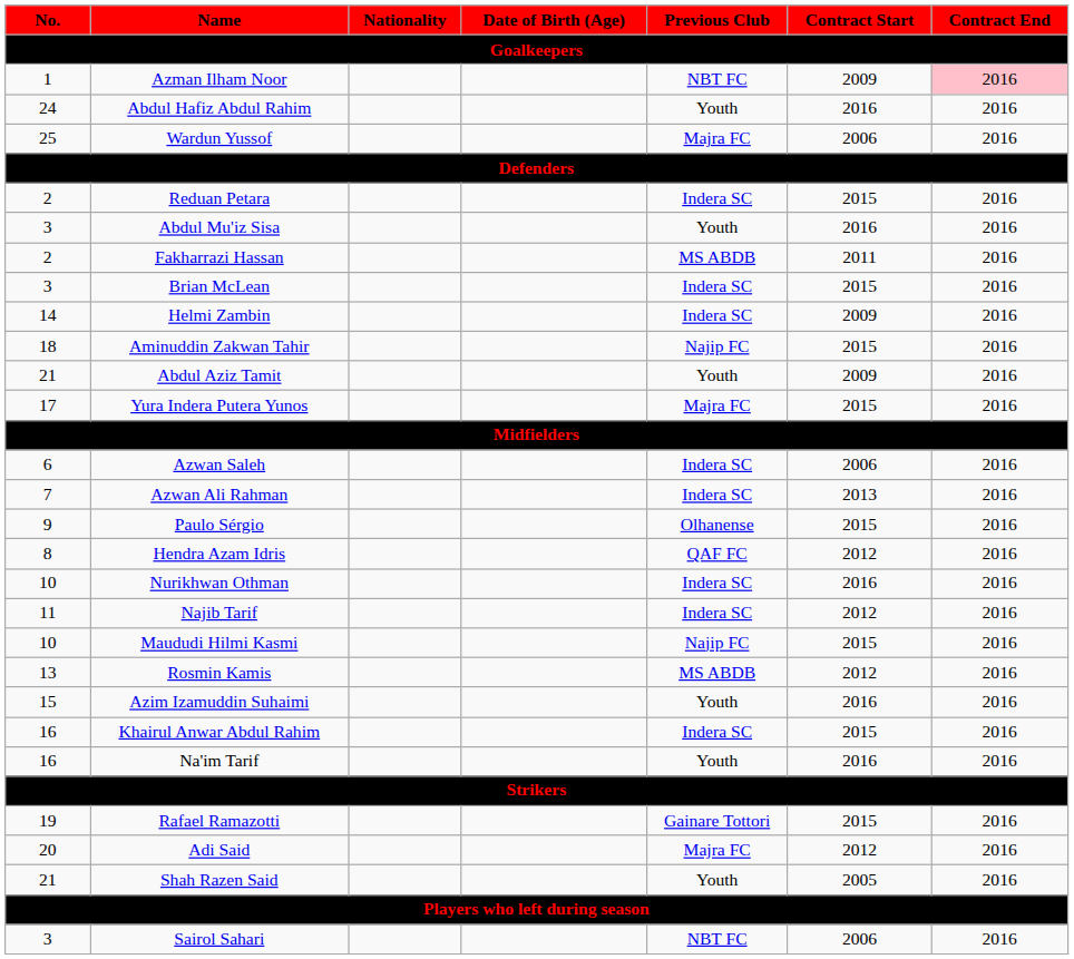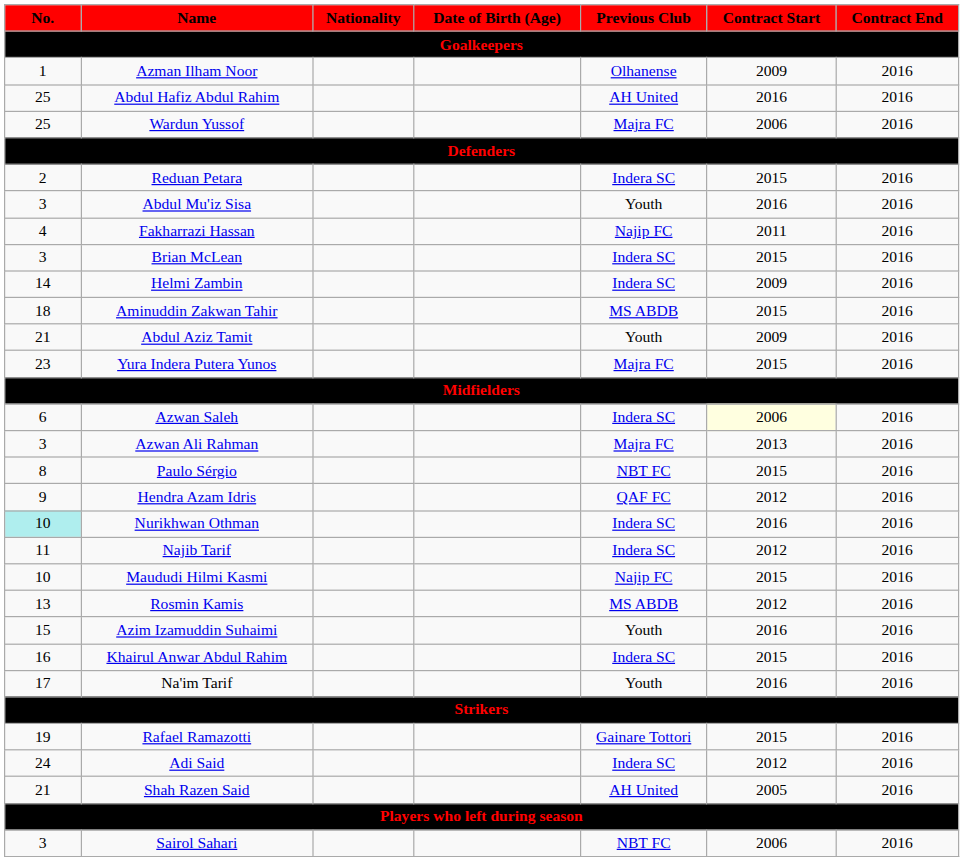 <table class="wikitable" style="text-align:center; font-size:13px; width:90%;">
 <tr>
 <th style="background:red; color:black; text-align:center; width:8%">No.</th>
 <th style="background:red; color:black; text-align:center;">Name</th>
 <th style="background:red; color:black; text-align:center;">Nationality</th>
 <th style="background:red; color:black; text-align:center;">Date of Birth (Age)</th>
 <th style="background:red; color:black; text-align:center;">Previous Club</th>
 <th style="background:red; color:black; text-align:center;">Contract Start</th>
 <th style="background:red; color:black; text-align:center;">Contract End</th>
 </tr>
 <tr>
 <th colspan="8" style="background:black; color:red; text-align:center">Goalkeepers</th>
 </tr>
 <tr>
 <td>1</td>
 <td><a href='#'>Azman Ilham Noor</a></td>
 <td></td>
 <td></td>
-<td> <a href='#'>NBT FC</a></td>
+<td> <a href='#'>Olhanense</a></td>
 <td>2009</td>
-<td style="background: pink;">2016</td>
+<td>2016</td>
 </tr>
 <tr>
-<td>24</td>
+<td>25</td>
 <td><a href='#'>Abdul Hafiz Abdul Rahim</a></td>
 <td></td>
 <td></td>
-<td>Youth</td>
+<td> <a href='#'>AH United</a></td>
 <td>2016</td>
 <td>2016</td>
 </tr>
 <tr>
 <td>25</td>
 <td><a href='#'>Wardun Yussof</a></td>
 <td></td>
 <td></td>
 <td> <a href='#'>Majra FC</a></td>
 <td>2006</td>
 <td>2016</td>
 </tr>
 <tr>
 <th colspan="8" style="background:black; color:red; text-align:center">Defenders</th>
 </tr>
 <tr>
 <td>2</td>
 <td><a href='#'>Reduan Petara</a></td>
 <td></td>
 <td></td>
 <td> <a href='#'>Indera SC</a></td>
 <td>2015</td>
 <td>2016</td>
 </tr>
 <tr>
 <td>3</td>
 <td><a href='#'>Abdul Mu'iz Sisa</a></td>
 <td></td>
 <td></td>
 <td>Youth</td>
 <td>2016</td>
 <td>2016</td>
 </tr>
 <tr>
-<td>2</td>
+<td>4</td>
 <td><a href='#'>Fakharrazi Hassan</a></td>
 <td></td>
 <td></td>
-<td> <a href='#'>MS ABDB</a></td>
+<td> <a href='#'>Najip FC</a></td>
 <td>2011</td>
 <td>2016</td>
 </tr>
 <tr>
 <td>3</td>
 <td><a href='#'>Brian McLean</a></td>
 <td></td>
 <td></td>
 <td> <a href='#'>Indera SC</a></td>
 <td>2015</td>
 <td>2016</td>
 </tr>
 <tr>
 <td>14</td>
 <td><a href='#'>Helmi Zambin</a></td>
 <td></td>
 <td></td>
 <td> <a href='#'>Indera SC</a></td>
 <td>2009</td>
 <td>2016</td>
 </tr>
 <tr>
 <td>18</td>
 <td><a href='#'>Aminuddin Zakwan Tahir</a></td>
 <td></td>
 <td></td>
-<td> <a href='#'>Najip FC</a></td>
+<td> <a href='#'>MS ABDB</a></td>
 <td>2015</td>
 <td>2016</td>
 </tr>
 <tr>
 <td>21</td>
 <td><a href='#'>Abdul Aziz Tamit</a></td>
 <td></td>
 <td></td>
 <td>Youth</td>
 <td>2009</td>
 <td>2016</td>
 </tr>
 <tr>
-<td>17</td>
+<td>23</td>
 <td><a href='#'>Yura Indera Putera Yunos</a></td>
 <td></td>
 <td></td>
 <td> <a href='#'>Majra FC</a></td>
 <td>2015</td>
 <td>2016</td>
 </tr>
 <tr>
 <th colspan="8" style="background:black; color:red; text-align:center">Midfielders</th>
 </tr>
 <tr>
 <td>6</td>
 <td><a href='#'>Azwan Saleh</a></td>
 <td></td>
 <td></td>
 <td> <a href='#'>Indera SC</a></td>
-<td>2006</td>
+<td style="background: lightyellow;">2006</td>
 <td>2016</td>
 </tr>
 <tr>
-<td>7</td>
+<td>3</td>
 <td><a href='#'>Azwan Ali Rahman</a></td>
 <td></td>
 <td></td>
-<td> <a href='#'>Indera SC</a></td>
+<td> <a href='#'>Majra FC</a></td>
 <td>2013</td>
 <td>2016</td>
 </tr>
 <tr>
-<td>9</td>
+<td>8</td>
 <td><a href='#'>Paulo Sérgio</a></td>
 <td></td>
 <td></td>
-<td> <a href='#'>Olhanense</a></td>
+<td> <a href='#'>NBT FC</a></td>
 <td>2015</td>
 <td>2016</td>
 </tr>
 <tr>
-<td>8</td>
+<td>9</td>
 <td><a href='#'>Hendra Azam Idris</a></td>
 <td></td>
 <td></td>
 <td> <a href='#'>QAF FC</a></td>
 <td>2012</td>
 <td>2016</td>
 </tr>
 <tr>
-<td>10</td>
+<td style="background: paleturquoise;">10</td>
 <td><a href='#'>Nurikhwan Othman</a></td>
 <td></td>
 <td></td>
 <td> <a href='#'>Indera SC</a></td>
 <td>2016</td>
 <td>2016</td>
 </tr>
 <tr>
 <td>11</td>
 <td><a href='#'>Najib Tarif</a></td>
 <td></td>
 <td></td>
 <td> <a href='#'>Indera SC</a></td>
 <td>2012</td>
 <td>2016</td>
 </tr>
 <tr>
 <td>10</td>
 <td><a href='#'>Maududi Hilmi Kasmi</a></td>
 <td></td>
 <td></td>
 <td> <a href='#'>Najip FC</a></td>
 <td>2015</td>
 <td>2016</td>
 </tr>
 <tr>
 <td>13</td>
 <td><a href='#'>Rosmin Kamis</a></td>
 <td></td>
 <td></td>
 <td> <a href='#'>MS ABDB</a></td>
 <td>2012</td>
 <td>2016</td>
 </tr>
 <tr>
 <td>15</td>
 <td><a href='#'>Azim Izamuddin Suhaimi</a></td>
 <td></td>
 <td></td>
 <td>Youth</td>
 <td>2016</td>
 <td>2016</td>
 </tr>
 <tr>
 <td>16</td>
 <td><a href='#'>Khairul Anwar Abdul Rahim</a></td>
 <td></td>
 <td></td>
 <td> <a href='#'>Indera SC</a></td>
 <td>2015</td>
 <td>2016</td>
 </tr>
 <tr>
-<td>16</td>
+<td>17</td>
 <td>Na'im Tarif</td>
 <td></td>
 <td></td>
 <td>Youth</td>
 <td>2016</td>
 <td>2016</td>
 </tr>
 <tr>
 <th colspan="8" style="background:black; color:red; text-align:center">Strikers</th>
 </tr>
 <tr>
 <td>19</td>
 <td><a href='#'>Rafael Ramazotti</a></td>
 <td></td>
 <td></td>
 <td> <a href='#'>Gainare Tottori</a></td>
 <td>2015</td>
 <td>2016</td>
 </tr>
 <tr>
-<td>20</td>
+<td>24</td>
 <td><a href='#'>Adi Said</a></td>
 <td></td>
 <td></td>
-<td> <a href='#'>Majra FC</a></td>
+<td> <a href='#'>Indera SC</a></td>
 <td>2012</td>
 <td>2016</td>
 </tr>
 <tr>
 <td>21</td>
 <td><a href='#'>Shah Razen Said</a></td>
 <td></td>
 <td></td>
-<td>Youth</td>
+<td> <a href='#'>AH United</a></td>
 <td>2005</td>
 <td>2016</td>
 </tr>
 <tr>
 <th colspan="8" style="background:black; color:red; text-align:center">Players who left during season</th>
 </tr>
 <tr>
 <td>3</td>
 <td><a href='#'>Sairol Sahari</a></td>
 <td></td>
 <td></td>
 <td> <a href='#'>NBT FC</a></td>
 <td>2006</td>
 <td>2016</td>
 </tr>
 <tr>
 </tr>
 </table>
